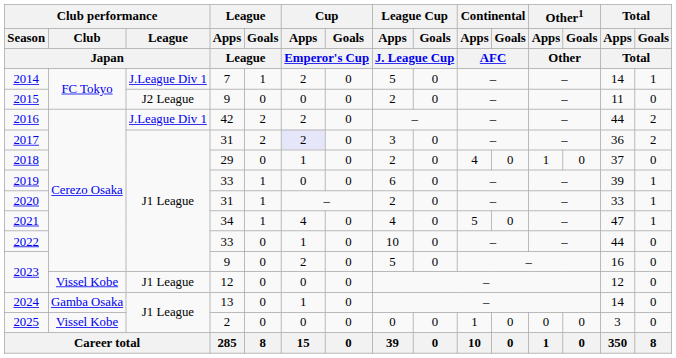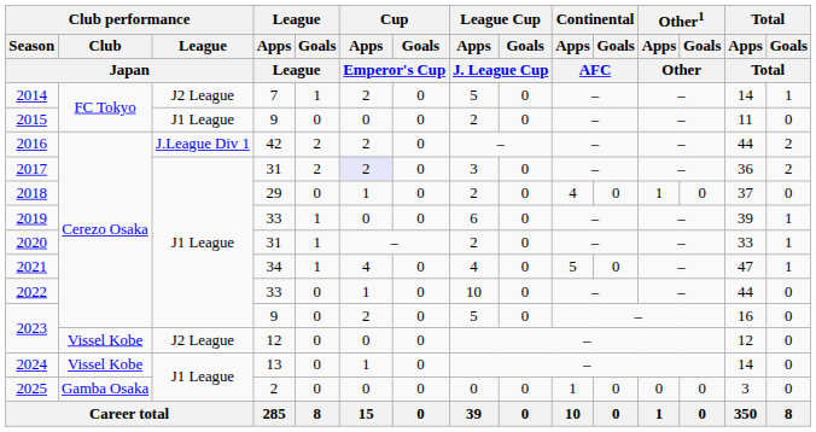 <table class="wikitable" style="text-align:center;">
 <tr>
 <th colspan=3>Club performance</th>
 <th colspan=2>League</th>
 <th colspan=2>Cup</th>
 <th colspan=2>League Cup</th>
 <th colspan=2>Continental</th>
 <th colspan=2>Other<sup>1</sup></th>
 <th colspan=2>Total</th>
 </tr>
 <tr>
 <th>Season</th>
 <th>Club</th>
 <th>League</th>
 <th>Apps</th>
 <th>Goals</th>
 <th>Apps</th>
 <th>Goals</th>
 <th>Apps</th>
 <th>Goals</th>
 <th>Apps</th>
 <th>Goals</th>
 <th>Apps</th>
 <th>Goals</th>
 <th>Apps</th>
 <th>Goals</th>
 </tr>
 <tr>
 <th colspan=3>Japan</th>
 <th colspan=2>League</th>
 <th colspan=2><a href='#'>Emperor's Cup</a></th>
 <th colspan=2><a href='#'>J. League Cup</a></th>
 <th colspan=2><a href='#'>AFC</a></th>
 <th colspan=2>Other</th>
 <th colspan=2>Total</th>
 </tr>
 <tr>
 <td><a href='#'>2014</a></td>
 <td rowspan="2"><a href='#'>FC Tokyo</a></td>
-<td><a href='#'>J.League Div 1</a></td>
+<td>J2 League</td>
 <td>7</td>
 <td>1</td>
 <td>2</td>
 <td>0</td>
 <td>5</td>
 <td>0</td>
 <td colspan="2">–</td>
 <td colspan="2">–</td>
 <td>14</td>
 <td>1</td>
 </tr>
 <tr>
 <td><a href='#'>2015</a></td>
-<td>J2 League</td>
+<td>J1 League</td>
 <td>9</td>
 <td>0</td>
 <td>0</td>
 <td>0</td>
 <td>2</td>
 <td>0</td>
 <td colspan="2">–</td>
 <td colspan="2">–</td>
 <td>11</td>
 <td>0</td>
 </tr>
 <tr>
 <td><a href='#'>2016</a></td>
 <td rowspan="8"><a href='#'>Cerezo Osaka</a></td>
 <td><a href='#'>J.League Div 1</a></td>
 <td>42</td>
 <td>2</td>
 <td>2</td>
 <td>0</td>
 <td colspan="2">–</td>
 <td colspan="2">–</td>
 <td colspan="2">–</td>
 <td>44</td>
 <td>2</td>
 </tr>
 <tr>
 <td><a href='#'>2017</a></td>
 <td rowspan="7">J1 League</td>
 <td>31</td>
 <td>2</td>
 <td style="background: lavender;">2</td>
 <td>0</td>
 <td>3</td>
 <td>0</td>
 <td colspan="2">–</td>
 <td colspan="2">–</td>
 <td>36</td>
 <td>2</td>
 </tr>
 <tr>
 <td><a href='#'>2018</a></td>
 <td>29</td>
 <td>0</td>
 <td>1</td>
 <td>0</td>
 <td>2</td>
 <td>0</td>
 <td>4</td>
 <td>0</td>
 <td>1</td>
 <td>0</td>
 <td>37</td>
 <td>0</td>
 </tr>
 <tr>
 <td><a href='#'>2019</a></td>
 <td>33</td>
 <td>1</td>
 <td>0</td>
 <td>0</td>
 <td>6</td>
 <td>0</td>
 <td colspan="2">–</td>
 <td colspan="2">–</td>
 <td>39</td>
 <td>1</td>
 </tr>
 <tr>
 <td><a href='#'>2020</a></td>
 <td>31</td>
 <td>1</td>
 <td colspan="2">–</td>
 <td>2</td>
 <td>0</td>
 <td colspan="2">–</td>
 <td colspan="2">–</td>
 <td>33</td>
 <td>1</td>
 </tr>
 <tr>
 <td><a href='#'>2021</a></td>
 <td>34</td>
 <td>1</td>
 <td>4</td>
 <td>0</td>
 <td>4</td>
 <td>0</td>
 <td>5</td>
 <td>0</td>
 <td colspan="2">–</td>
 <td>47</td>
 <td>1</td>
 </tr>
 <tr>
 <td><a href='#'>2022</a></td>
 <td>33</td>
 <td>0</td>
 <td>1</td>
 <td>0</td>
 <td>10</td>
 <td>0</td>
 <td colspan="2">–</td>
 <td colspan="2">–</td>
 <td>44</td>
 <td>0</td>
 </tr>
 <tr>
 <td rowspan="2"><a href='#'>2023</a></td>
 <td>9</td>
 <td>0</td>
 <td>2</td>
 <td>0</td>
 <td>5</td>
 <td>0</td>
 <td colspan="4">–</td>
 <td>16</td>
 <td>0</td>
 </tr>
 <tr>
 <td><a href='#'>Vissel Kobe</a></td>
-<td>J1 League</td>
+<td>J2 League</td>
 <td>12</td>
 <td>0</td>
 <td>0</td>
 <td>0</td>
 <td colspan="6">–</td>
 <td>12</td>
 <td>0</td>
 </tr>
 <tr>
 <td><a href='#'>2024</a></td>
-<td><a href='#'>Gamba Osaka</a></td>
+<td><a href='#'>Vissel Kobe</a></td>
 <td rowspan="2">J1 League</td>
 <td>13</td>
 <td>0</td>
 <td>1</td>
 <td>0</td>
 <td colspan="6">–</td>
 <td>14</td>
 <td>0</td>
 </tr>
 <tr>
 <td><a href='#'>2025</a></td>
-<td><a href='#'>Vissel Kobe</a></td>
+<td><a href='#'>Gamba Osaka</a></td>
 <td>2</td>
 <td>0</td>
 <td>0</td>
 <td>0</td>
 <td>0</td>
 <td>0</td>
 <td>1</td>
 <td>0</td>
 <td>0</td>
 <td>0</td>
 <td>3</td>
 <td>0</td>
 </tr>
 <tr>
 <th colspan="3">Career total</th>
 <th>285</th>
 <th>8</th>
 <th>15</th>
 <th>0</th>
 <th>39</th>
 <th>0</th>
 <th>10</th>
 <th>0</th>
 <th>1</th>
 <th>0</th>
 <th>350</th>
 <th>8</th>
 </tr>
 </table>
